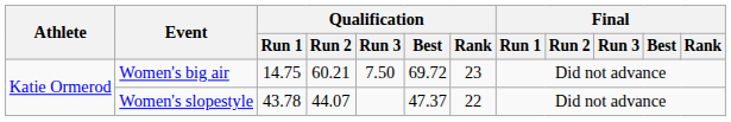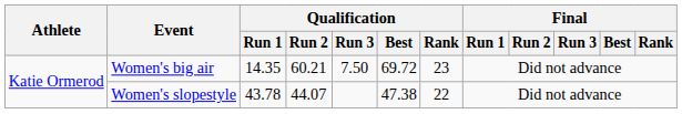 <table class=wikitable style=font-size:90%;text-align:center>
 <tr>
 <th rowspan=2>Athlete</th>
 <th rowspan=2>Event</th>
 <th colspan=5>Qualification</th>
 <th colspan=5>Final</th>
 </tr>
 <tr style=font-size:95%>
 <th>Run 1</th>
 <th>Run 2</th>
 <th>Run 3</th>
 <th>Best</th>
 <th>Rank</th>
 <th>Run 1</th>
 <th>Run 2</th>
 <th>Run 3</th>
 <th>Best</th>
 <th>Rank</th>
 </tr>
 <tr>
 <td align=left rowspan=2><a href='#'>Katie Ormerod</a></td>
 <td align=left><a href='#'>Women's big air</a></td>
-<td>14.75</td>
+<td>14.35</td>
 <td>60.21</td>
 <td>7.50</td>
 <td>69.72</td>
 <td>23</td>
 <td colspan=5>Did not advance</td>
 </tr>
 <tr>
 <td align=left><a href='#'>Women's slopestyle</a></td>
 <td>43.78</td>
 <td>44.07</td>
 <td></td>
-<td>47.37</td>
+<td>47.38</td>
 <td>22</td>
 <td colspan=5>Did not advance</td>
 </tr>
 </table>
